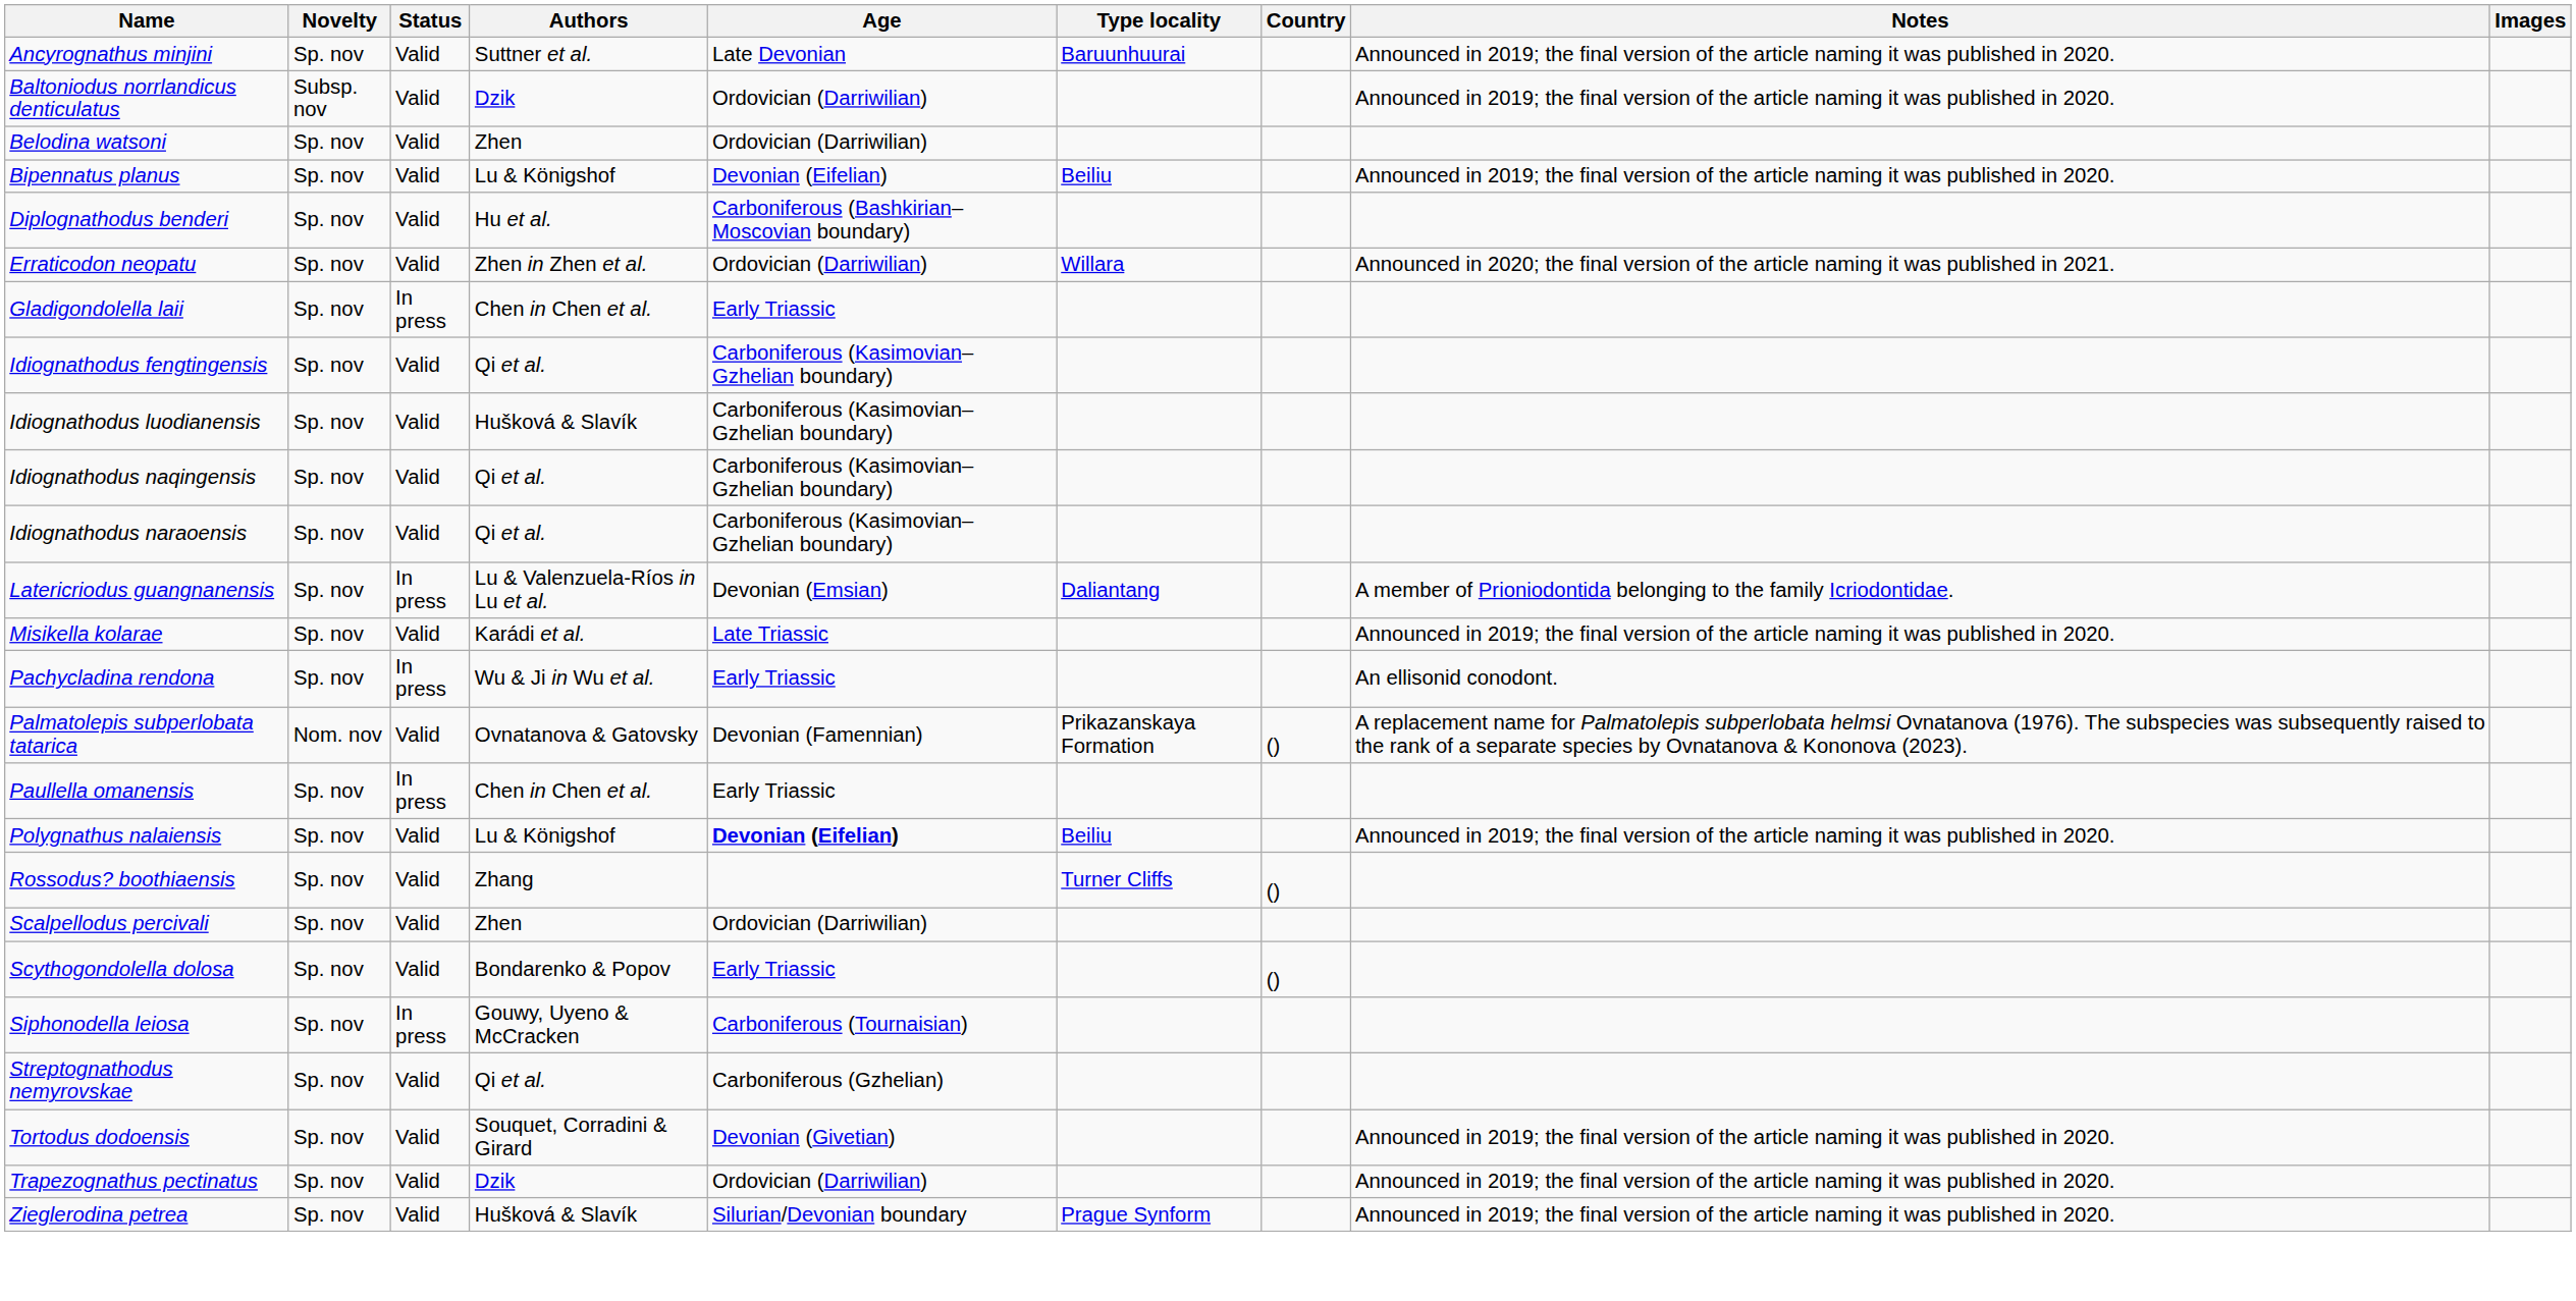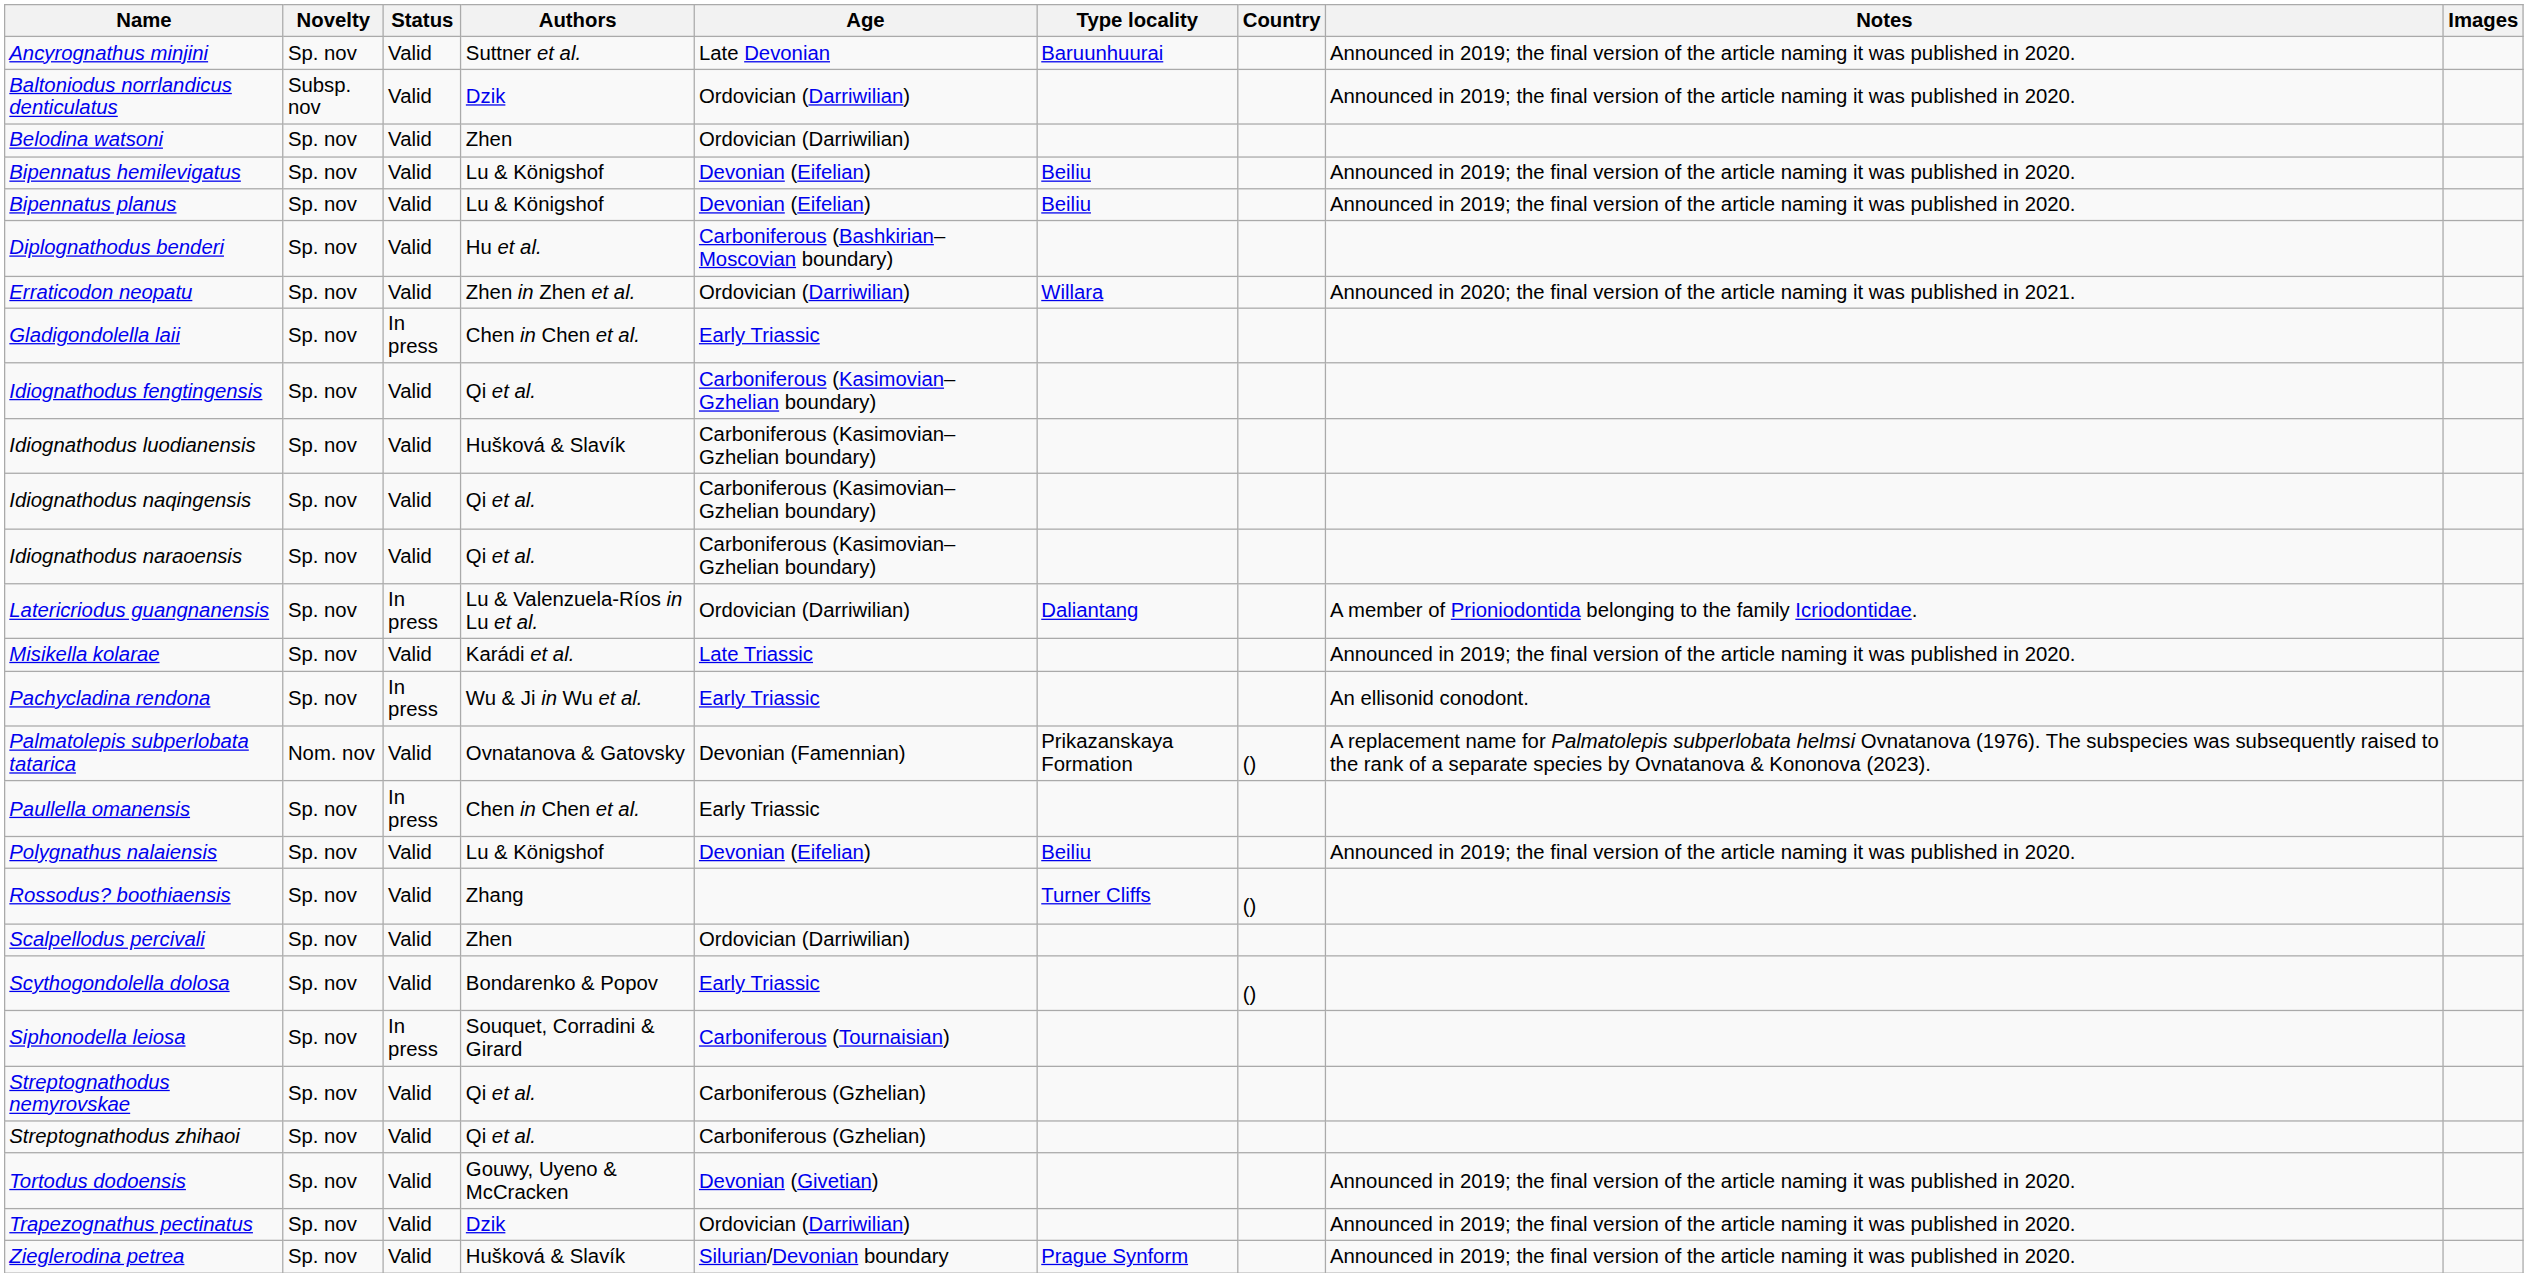 <table class="wikitable sortable" align="center" width="100%">
 <tr>
 <th>Name</th>
 <th>Novelty</th>
 <th>Status</th>
 <th>Authors</th>
 <th>Age</th>
 <th>Type locality</th>
 <th>Country</th>
 <th>Notes</th>
 <th>Images</th>
 </tr>
 <tr>
 <td><em><a href='#'>Ancyrognathus minjini</a></em></td>
 <td>Sp. nov</td>
 <td>Valid</td>
 <td>Suttner <em>et al.</em></td>
 <td>Late <a href='#'>Devonian</a></td>
 <td><a href='#'>Baruunhuurai</a></td>
 <td></td>
 <td>Announced in 2019; the final version of the article naming it was published in 2020.</td>
 <td></td>
 </tr>
 <tr>
 <td><em><a href='#'>Baltoniodus norrlandicus denticulatus</a></em></td>
 <td>Subsp. nov</td>
 <td>Valid</td>
 <td><a href='#'>Dzik</a></td>
 <td>Ordovician (<a href='#'>Darriwilian</a>)</td>
 <td></td>
 <td></td>
 <td>Announced in 2019; the final version of the article naming it was published in 2020.</td>
 <td></td>
 </tr>
 <tr>
 <td><em><a href='#'>Belodina watsoni</a></em></td>
 <td>Sp. nov</td>
 <td>Valid</td>
 <td>Zhen</td>
 <td>Ordovician (Darriwilian)</td>
 <td></td>
 <td></td>
 <td></td>
+<td></td>
+</tr>
+<tr>
+<td><em><a href='#'>Bipennatus hemilevigatus</a></em></td>
+<td>Sp. nov</td>
+<td>Valid</td>
+<td>Lu & Königshof</td>
+<td><a href='#'>Devonian</a> (<a href='#'>Eifelian</a>)</td>
+<td><a href='#'>Beiliu</a></td>
+<td></td>
+<td>Announced in 2019; the final version of the article naming it was published in 2020.</td>
 <td></td>
 </tr>
 <tr>
 <td><em><a href='#'>Bipennatus planus</a></em></td>
 <td>Sp. nov</td>
 <td>Valid</td>
 <td>Lu & Königshof</td>
 <td><a href='#'>Devonian</a> (<a href='#'>Eifelian</a>)</td>
 <td><a href='#'>Beiliu</a></td>
 <td></td>
 <td>Announced in 2019; the final version of the article naming it was published in 2020.</td>
 <td></td>
 </tr>
 <tr>
 <td><em><a href='#'>Diplognathodus benderi</a></em></td>
 <td>Sp. nov</td>
 <td>Valid</td>
 <td>Hu <em>et al.</em></td>
 <td><a href='#'>Carboniferous</a> (<a href='#'>Bashkirian</a>–<a href='#'>Moscovian</a> boundary)</td>
 <td></td>
 <td></td>
 <td></td>
 <td></td>
 </tr>
 <tr>
 <td><em><a href='#'>Erraticodon neopatu</a></em></td>
 <td>Sp. nov</td>
 <td>Valid</td>
 <td>Zhen <em>in</em> Zhen <em>et al.</em></td>
 <td>Ordovician (<a href='#'>Darriwilian</a>)</td>
 <td><a href='#'>Willara</a></td>
 <td></td>
 <td>Announced in 2020; the final version of the article naming it was published in 2021.</td>
 <td></td>
 </tr>
 <tr>
 <td><em><a href='#'>Gladigondolella laii</a></em></td>
 <td>Sp. nov</td>
 <td>In press</td>
 <td>Chen <em>in</em> Chen <em>et al.</em></td>
 <td><a href='#'>Early Triassic</a></td>
 <td></td>
 <td></td>
 <td></td>
 <td></td>
 </tr>
 <tr>
 <td><em><a href='#'>Idiognathodus fengtingensis</a></em></td>
 <td>Sp. nov</td>
 <td>Valid</td>
 <td>Qi <em>et al.</em></td>
 <td><a href='#'>Carboniferous</a> (<a href='#'>Kasimovian</a>–<a href='#'>Gzhelian</a> boundary)</td>
 <td></td>
 <td></td>
 <td></td>
 <td></td>
 </tr>
 <tr>
 <td><em>Idiognathodus luodianensis</em></td>
 <td>Sp. nov</td>
 <td>Valid</td>
 <td>Hušková & Slavík</td>
 <td>Carboniferous (Kasimovian–Gzhelian boundary)</td>
 <td></td>
 <td></td>
 <td></td>
 <td></td>
 </tr>
 <tr>
 <td><em>Idiognathodus naqingensis</em></td>
 <td>Sp. nov</td>
 <td>Valid</td>
 <td>Qi <em>et al.</em></td>
 <td>Carboniferous (Kasimovian–Gzhelian boundary)</td>
 <td></td>
 <td></td>
 <td></td>
 <td></td>
 </tr>
 <tr>
 <td><em>Idiognathodus naraoensis</em></td>
 <td>Sp. nov</td>
 <td>Valid</td>
 <td>Qi <em>et al.</em></td>
 <td>Carboniferous (Kasimovian–Gzhelian boundary)</td>
 <td></td>
 <td></td>
 <td></td>
 <td></td>
 </tr>
 <tr>
 <td><em><a href='#'>Latericriodus guangnanensis</a></em></td>
 <td>Sp. nov</td>
 <td>In press</td>
 <td>Lu & Valenzuela-Ríos <em>in</em> Lu <em>et al.</em></td>
-<td>Devonian (<a href='#'>Emsian</a>)</td>
+<td>Ordovician (Darriwilian)</td>
 <td><a href='#'>Daliantang</a></td>
 <td></td>
 <td>A member of <a href='#'>Prioniodontida</a> belonging to the family <a href='#'>Icriodontidae</a>.</td>
 <td></td>
 </tr>
 <tr>
 <td><em><a href='#'>Misikella kolarae</a></em></td>
 <td>Sp. nov</td>
 <td>Valid</td>
 <td>Karádi <em>et al.</em></td>
 <td><a href='#'>Late Triassic</a></td>
 <td></td>
 <td></td>
 <td>Announced in 2019; the final version of the article naming it was published in 2020.</td>
 <td></td>
 </tr>
 <tr>
 <td><em><a href='#'>Pachycladina rendona</a></em></td>
 <td>Sp. nov</td>
 <td>In press</td>
 <td>Wu & Ji <em>in</em> Wu <em>et al.</em></td>
 <td><a href='#'>Early Triassic</a></td>
 <td></td>
 <td></td>
 <td>An ellisonid conodont.</td>
 <td></td>
 </tr>
 <tr>
 <td><em><a href='#'>Palmatolepis subperlobata tatarica</a></em></td>
 <td>Nom. nov</td>
 <td>Valid</td>
 <td>Ovnatanova & Gatovsky</td>
 <td>Devonian (Famennian)</td>
 <td>Prikazanskaya Formation</td>
 <td><br>()</td>
 <td>A replacement name for <em>Palmatolepis subperlobata helmsi</em> Ovnatanova (1976). The subspecies was subsequently raised to the rank of a separate species by Ovnatanova & Kononova (2023).</td>
 <td></td>
 </tr>
 <tr>
 <td><em><a href='#'>Paullella omanensis</a></em></td>
 <td>Sp. nov</td>
 <td>In press</td>
 <td>Chen <em>in</em> Chen <em>et al.</em></td>
 <td>Early Triassic</td>
 <td></td>
 <td><br></td>
 <td></td>
 <td></td>
 </tr>
 <tr>
 <td><em><a href='#'>Polygnathus nalaiensis</a></em></td>
 <td>Sp. nov</td>
 <td>Valid</td>
 <td>Lu & Königshof</td>
-<td><strong><a href='#'>Devonian</a> (<a href='#'>Eifelian</a>)</strong></td>
+<td><a href='#'>Devonian</a> (<a href='#'>Eifelian</a>)</td>
 <td><a href='#'>Beiliu</a></td>
 <td></td>
 <td>Announced in 2019; the final version of the article naming it was published in 2020.</td>
 <td></td>
 </tr>
 <tr>
 <td><em><a href='#'>Rossodus? boothiaensis</a></em></td>
 <td>Sp. nov</td>
 <td>Valid</td>
 <td>Zhang</td>
 <td></td>
 <td><a href='#'>Turner Cliffs</a></td>
 <td><br>()</td>
 <td></td>
 <td></td>
 </tr>
 <tr>
 <td><em><a href='#'>Scalpellodus percivali</a></em></td>
 <td>Sp. nov</td>
 <td>Valid</td>
 <td>Zhen</td>
 <td>Ordovician (Darriwilian)</td>
 <td></td>
 <td></td>
 <td></td>
 <td></td>
 </tr>
 <tr>
 <td><em><a href='#'>Scythogondolella dolosa</a></em></td>
 <td>Sp. nov</td>
 <td>Valid</td>
 <td>Bondarenko & Popov</td>
 <td><a href='#'>Early Triassic</a></td>
 <td></td>
 <td><br>()</td>
 <td></td>
 <td></td>
 </tr>
 <tr>
 <td><em><a href='#'>Siphonodella leiosa</a></em></td>
 <td>Sp. nov</td>
 <td>In press</td>
-<td>Gouwy, Uyeno & McCracken</td>
+<td>Souquet, Corradini & Girard</td>
 <td><a href='#'>Carboniferous</a> (<a href='#'>Tournaisian</a>)</td>
 <td></td>
 <td></td>
 <td></td>
 <td></td>
 </tr>
 <tr>
 <td><em><a href='#'>Streptognathodus nemyrovskae</a></em></td>
 <td>Sp. nov</td>
 <td>Valid</td>
 <td>Qi <em>et al.</em></td>
 <td>Carboniferous (Gzhelian)</td>
 <td></td>
 <td></td>
 <td></td>
 <td></td>
 </tr>
 <tr>
+<td><em>Streptognathodus zhihaoi</em></td>
+<td>Sp. nov</td>
+<td>Valid</td>
+<td>Qi <em>et al.</em></td>
+<td>Carboniferous (Gzhelian)</td>
+<td></td>
+<td></td>
+<td></td>
+<td></td>
+</tr>
+<tr>
 <td><em><a href='#'>Tortodus dodoensis</a></em></td>
 <td>Sp. nov</td>
 <td>Valid</td>
-<td>Souquet, Corradini & Girard</td>
+<td>Gouwy, Uyeno & McCracken</td>
 <td><a href='#'>Devonian</a> (<a href='#'>Givetian</a>)</td>
 <td></td>
 <td></td>
 <td>Announced in 2019; the final version of the article naming it was published in 2020.</td>
 <td></td>
 </tr>
 <tr>
 <td><em><a href='#'>Trapezognathus pectinatus</a></em></td>
 <td>Sp. nov</td>
 <td>Valid</td>
 <td><a href='#'>Dzik</a></td>
 <td>Ordovician (<a href='#'>Darriwilian</a>)</td>
 <td></td>
 <td></td>
 <td>Announced in 2019; the final version of the article naming it was published in 2020.</td>
 <td></td>
 </tr>
 <tr>
 <td><em><a href='#'>Zieglerodina petrea</a></em></td>
 <td>Sp. nov</td>
 <td>Valid</td>
 <td>Hušková & Slavík</td>
 <td><a href='#'>Silurian</a>/<a href='#'>Devonian</a> boundary</td>
 <td><a href='#'>Prague Synform</a></td>
 <td></td>
 <td>Announced in 2019; the final version of the article naming it was published in 2020.</td>
 <td></td>
 </tr>
 <tr>
 </tr>
 </table>
